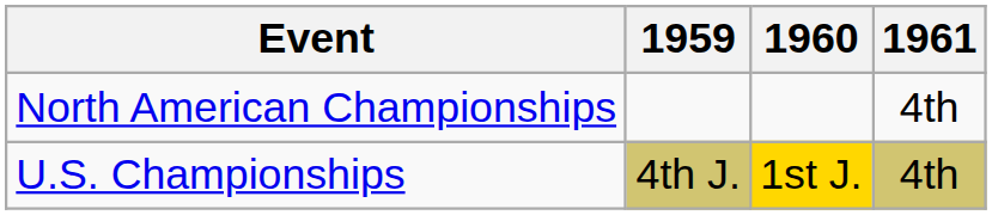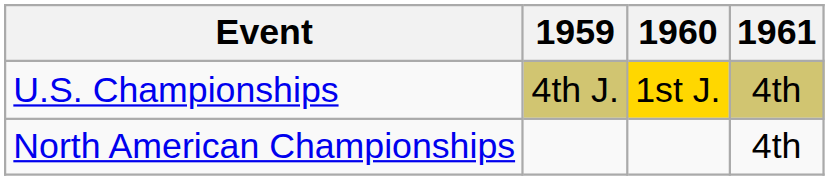 <table class="wikitable">
 <tr>
 <th>Event</th>
 <th>1959</th>
 <th>1960</th>
 <th>1961</th>
 </tr>
 <tr>
+<td><a href='#'>U.S. Championships</a></td>
+<td align="center" bgcolor="d1c571">4th J.</td>
+<td align="center" bgcolor="gold">1st J.</td>
+<td align="center" bgcolor="d1c571">4th</td>
+</tr>
+<tr>
 <td><a href='#'>North American Championships</a></td>
 <td></td>
 <td></td>
 <td align="center">4th</td>
 </tr>
-<tr>
-<td><a href='#'>U.S. Championships</a></td>
-<td align="center" bgcolor="d1c571">4th J.</td>
-<td align="center" bgcolor="gold">1st J.</td>
-<td align="center" bgcolor="d1c571">4th</td>
-</tr>
 </table>
